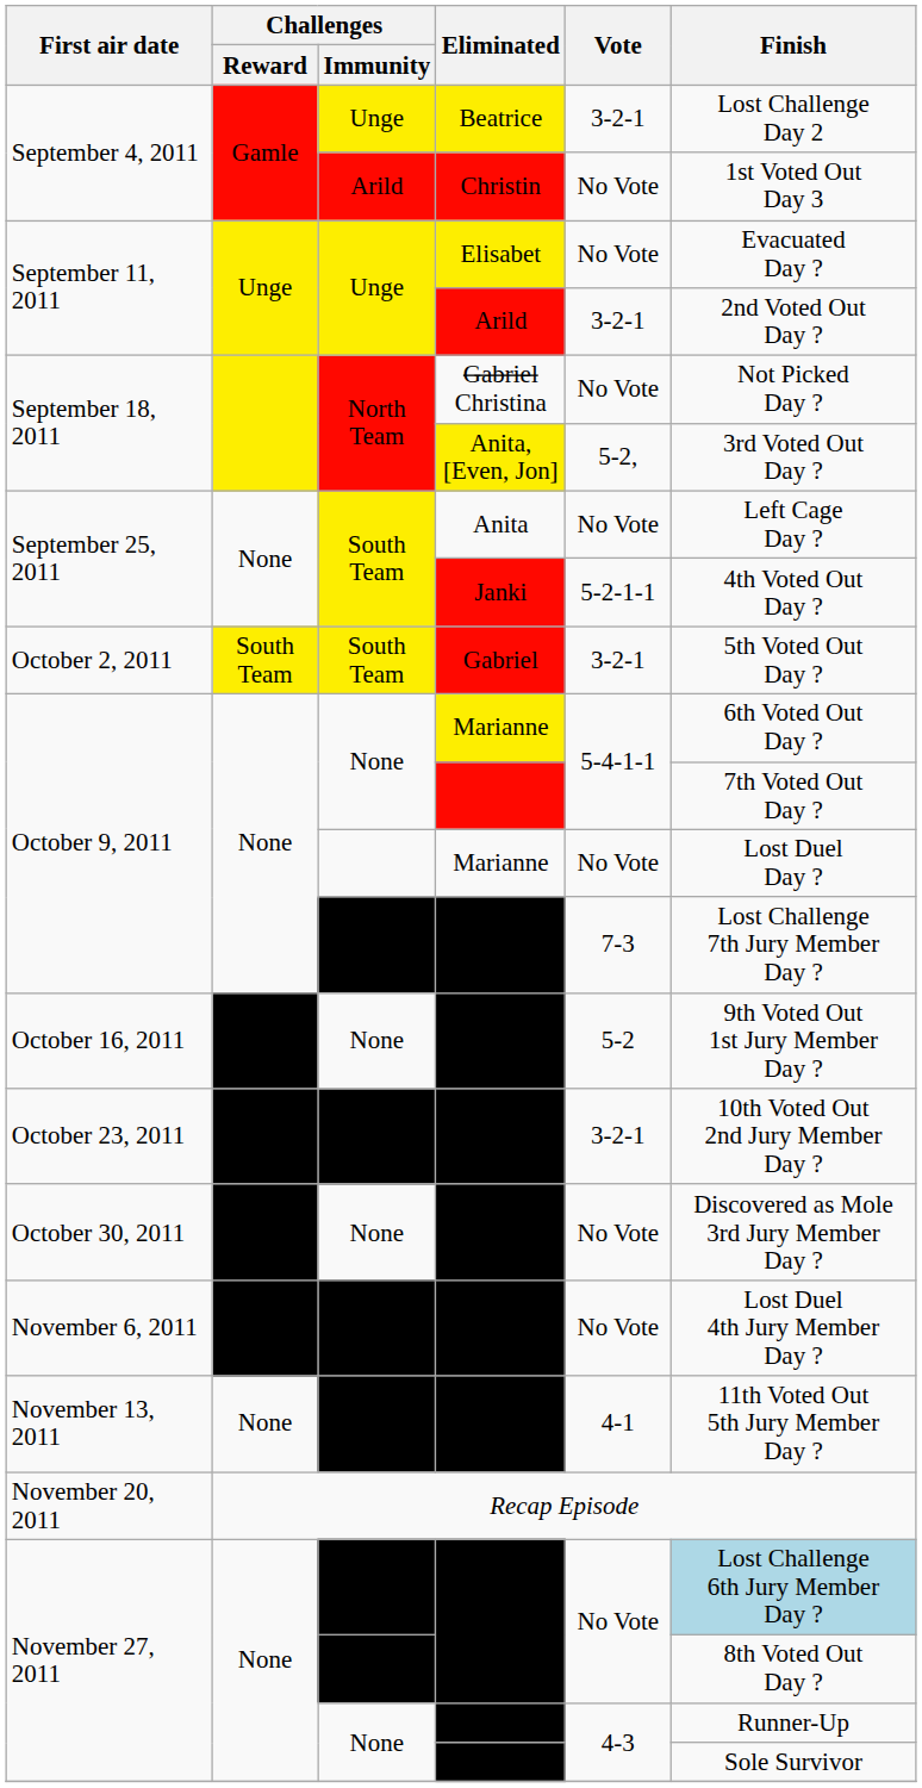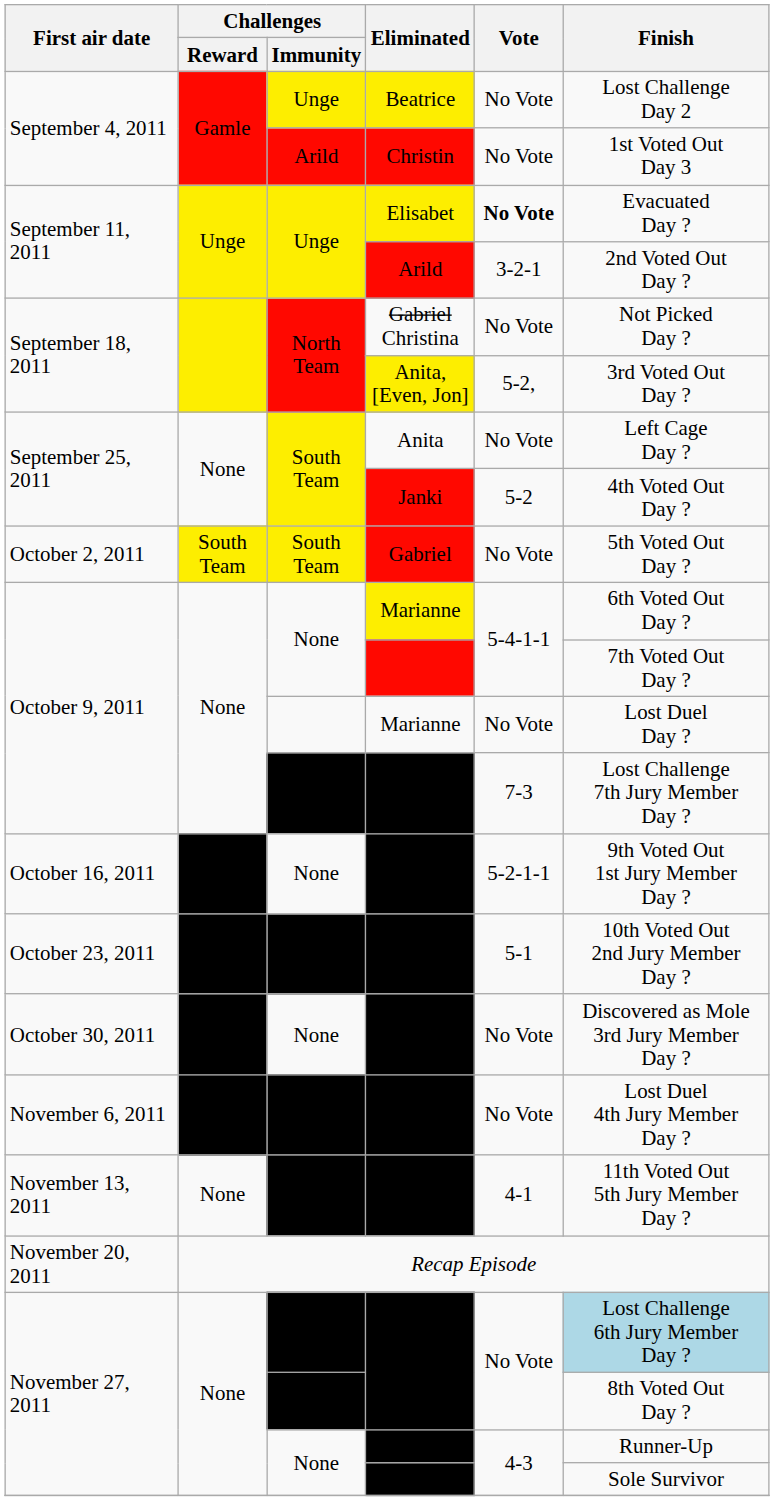 <table class="wikitable" style="margin:auto; text-align:center">
 <tr>
 <th rowspan=2 width="125">First air date</th>
 <th colspan=2>Challenges</th>
 <th rowspan=2 width="60">Eliminated</th>
 <th rowspan=2 width="60">Vote</th>
 <th rowspan=2 width="150">Finish</th>
 </tr>
 <tr>
 <th width="60" align="center">Reward</th>
 <th width="60" align="center">Immunity</th>
 </tr>
 <tr>
 <td align="left" rowspan=2>September 4, 2011</td>
 <td bgcolor="#FF0800" align=center rowspan=2>Gamle</td>
 <td bgcolor="#FDEE00" align=center rowspan=1>Unge</td>
 <td rowspan=1 align="center" bgcolor="#FDEE00">Beatrice</td>
-<td rowspan=1>3-2-1</td>
+<td rowspan=1>No Vote</td>
 <td rowspan=1>Lost Challenge<br>Day 2</td>
 </tr>
 <tr>
 <td rowspan=1 align="center" bgcolor="FF0800">Arild</td>
 <td rowspan=1 align="center" bgcolor="FF0800">Christin</td>
 <td rowspan=1>No Vote</td>
 <td rowspan=1>1st Voted Out<br>Day 3</td>
 </tr>
 <tr>
 <td align="left" rowspan=2>September 11, 2011</td>
 <td bgcolor="#FDEE00" align=center rowspan=2>Unge</td>
 <td bgcolor="#FDEE00" align=center rowspan=2>Unge</td>
 <td rowspan=1 align="center" bgcolor="#FDEE00">Elisabet</td>
-<td rowspan=1>No Vote</td>
+<td rowspan=1><strong>No Vote</strong></td>
 <td rowspan=1>Evacuated<br>Day ?</td>
 </tr>
 <tr>
 <td rowspan=1 align="center" bgcolor="FF0800">Arild</td>
 <td rowspan=1>3-2-1</td>
 <td rowspan=1>2nd Voted Out<br>Day ?</td>
 </tr>
 <tr>
 <td align="left" rowspan=2>September 18, 2011</td>
 <td bgcolor="#FDEE00" align=center rowspan=2></td>
 <td bgcolor="#FF0800" align=center rowspan=2>North Team</td>
 <td rowspan=1 align="center"><s>Gabriel</s><br>Christina</td>
 <td rowspan=1>No Vote</td>
 <td rowspan=1>Not Picked<br>Day ?</td>
 </tr>
 <tr>
 <td rowspan=1 align="center" bgcolor="FDEE00">Anita,<br>[Even, Jon]</td>
 <td rowspan=1>5-2,<br></td>
 <td rowspan=1>3rd Voted Out<br>Day ?</td>
 </tr>
 <tr>
 <td align="left" rowspan=2>September 25, 2011</td>
 <td align=center rowspan=2>None</td>
 <td bgcolor="#FDEE00" align=center rowspan=2>South Team</td>
 <td rowspan=1 align="center">Anita</td>
 <td rowspan=1>No Vote</td>
 <td rowspan=1>Left Cage<br>Day ?</td>
 </tr>
 <tr>
 <td rowspan=1 align="center" bgcolor="FF0800">Janki</td>
-<td rowspan=1>5-2-1-1</td>
+<td rowspan=1>5-2</td>
 <td rowspan=1>4th Voted Out<br>Day ?</td>
 </tr>
 <tr>
 <td align="left" rowspan=1>October 2, 2011</td>
 <td bgcolor="#FDEE00" align=center rowspan=1>South Team</td>
 <td bgcolor="#FDEE00" align=center rowspan=1>South Team</td>
 <td rowspan=1 align="center" bgcolor="#FF0800">Gabriel</td>
-<td rowspan=1>3-2-1</td>
+<td rowspan=1>No Vote</td>
 <td rowspan=1>5th Voted Out<br>Day ?</td>
 </tr>
 <tr>
 <td align="left" rowspan=4>October 9, 2011</td>
 <td align=center rowspan=4>None</td>
 <td align=center rowspan=2>None</td>
 <td rowspan=1 align="center" bgcolor="#FDEE00">Marianne</td>
 <td rowspan=2>5-4-1-1</td>
 <td rowspan=1>6th Voted Out<br>Day ?</td>
 </tr>
 <tr>
 <td rowspan=1 align="center" bgcolor="FF0800"></td>
 <td rowspan=1>7th Voted Out<br>Day ?</td>
 </tr>
 <tr>
 <td rowspan=1></td>
 <td rowspan=1 align="center">Marianne</td>
 <td rowspan=1>No Vote</td>
 <td rowspan=1>Lost Duel<br>Day ?</td>
 </tr>
 <tr>
 <td bgcolor="black" align=center rowspan=1><span></span></td>
 <td rowspan=1 align="center" bgcolor="black"><span>Even</span></td>
 <td rowspan=1>7-3</td>
 <td>Lost Challenge<br>7th Jury Member<br>Day ?</td>
 </tr>
 <tr>
 <td align="left" rowspan=1>October 16, 2011</td>
 <td bgcolor="black" align=center rowspan=1><span>,<br></span></td>
 <td rowspan=1>None</td>
 <td rowspan=1 align="center" bgcolor="black"><span>Jon</span></td>
-<td rowspan=1>5-2</td>
+<td rowspan=1>5-2-1-1</td>
 <td rowspan=1>9th Voted Out<br>1st Jury Member<br>Day ?</td>
 </tr>
 <tr>
 <td align="left" rowspan=1>October 23, 2011</td>
 <td bgcolor="black" align=center rowspan=1><span>,<br></span></td>
 <td bgcolor="black" align=center rowspan=1><span>Lillan</span></td>
 <td rowspan=1 align="center" bgcolor="black"><span>Bård Anders</span></td>
-<td rowspan=1>3-2-1</td>
+<td rowspan=1>5-1</td>
 <td rowspan=1>10th Voted Out<br>2nd Jury Member<br>Day ?</td>
 </tr>
 <tr>
 <td align="left" rowspan=1>October 30, 2011</td>
 <td bgcolor="black" align=center rowspan=1><span>,<br><br></span></td>
 <td>None</td>
 <td rowspan=1 align="center" bgcolor="black"><span>Nikolina</span></td>
 <td rowspan=1>No Vote</td>
 <td rowspan=1>Discovered as Mole<br>3rd Jury Member<br>Day ?</td>
 </tr>
 <tr>
 <td align="left" rowspan=1>November 6, 2011</td>
 <td bgcolor="black" align=center rowspan=1><span>Nicolas,<br></span></td>
 <td bgcolor="black" align=center rowspan=1><span>Morten</span></td>
 <td rowspan=1 align="center" bgcolor="black"><span>Nicolas</span></td>
 <td rowspan=1>No Vote</td>
 <td rowspan=1>Lost Duel<br>4th Jury Member<br>Day ?</td>
 </tr>
 <tr>
 <td align="left" rowspan=1>November 13, 2011</td>
 <td align=center rowspan=1>None</td>
 <td bgcolor="black" align=center rowspan=1><span>Cathrine</span></td>
 <td rowspan=1 align="center" bgcolor="black"><span>Morten</span></td>
 <td rowspan=1>4-1</td>
 <td rowspan=1>11th Voted Out<br>5th Jury Member<br>Day ?</td>
 </tr>
 <tr>
 <td align="left" rowspan=1>November 20, 2011</td>
 <td colspan=5><em>Recap Episode</em></td>
 </tr>
 <tr>
 <td align="left" rowspan=4>November 27, 2011</td>
 <td align=center rowspan=4>None</td>
 <td bgcolor="black" align=center><span>Lillan</span></td>
 <td rowspan=2 bgcolor="black" align=center><span>Hans-Olaf<br></span></td>
 <td rowspan=2>No Vote</td>
 <td style="background: lightblue;">Lost Challenge<br>6th Jury Member<br>Day ?</td>
 </tr>
 <tr>
 <td bgcolor="black" align=center><span>Cathrine</span></td>
 <td rowspan=1>8th Voted Out<br>Day ?</td>
 </tr>
 <tr>
 <td rowspan=2 align=center>None</td>
 <td bgcolor="black" align=center><span>Cathrine</span></td>
 <td rowspan=2>4-3</td>
 <td>Runner-Up</td>
 </tr>
 <tr>
 <td bgcolor="black" align=center><span>Lillan</span></td>
 <td>Sole Survivor</td>
 </tr>
 <tr>
 </tr>
 </table>
